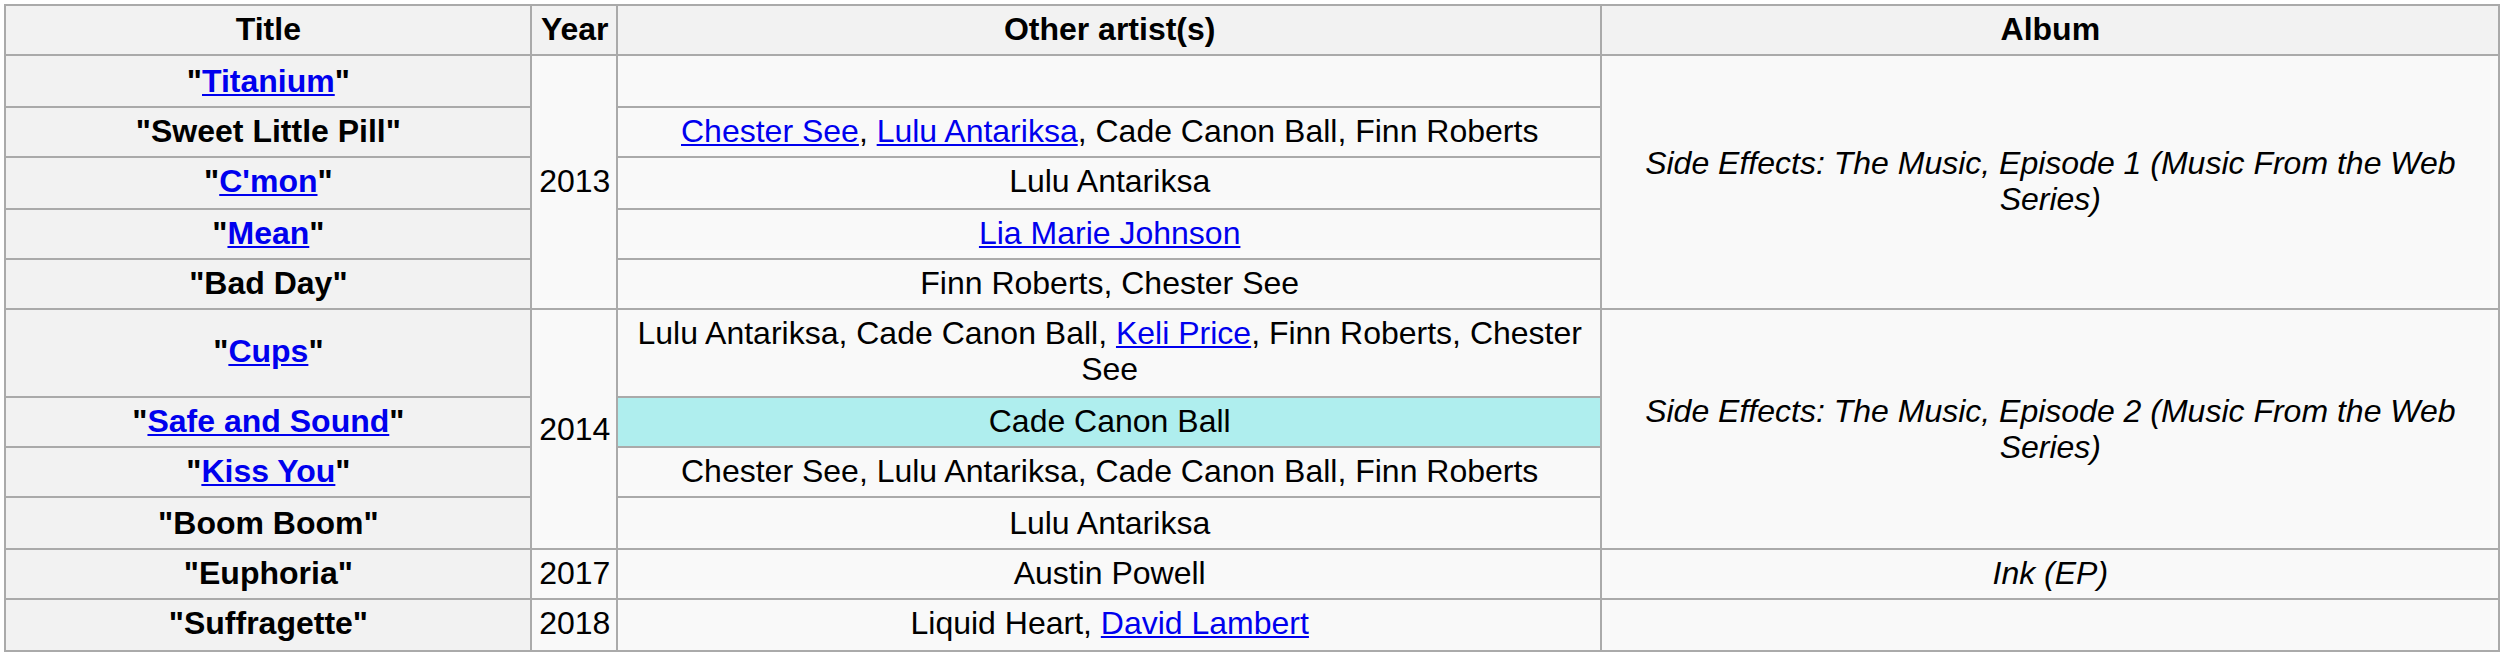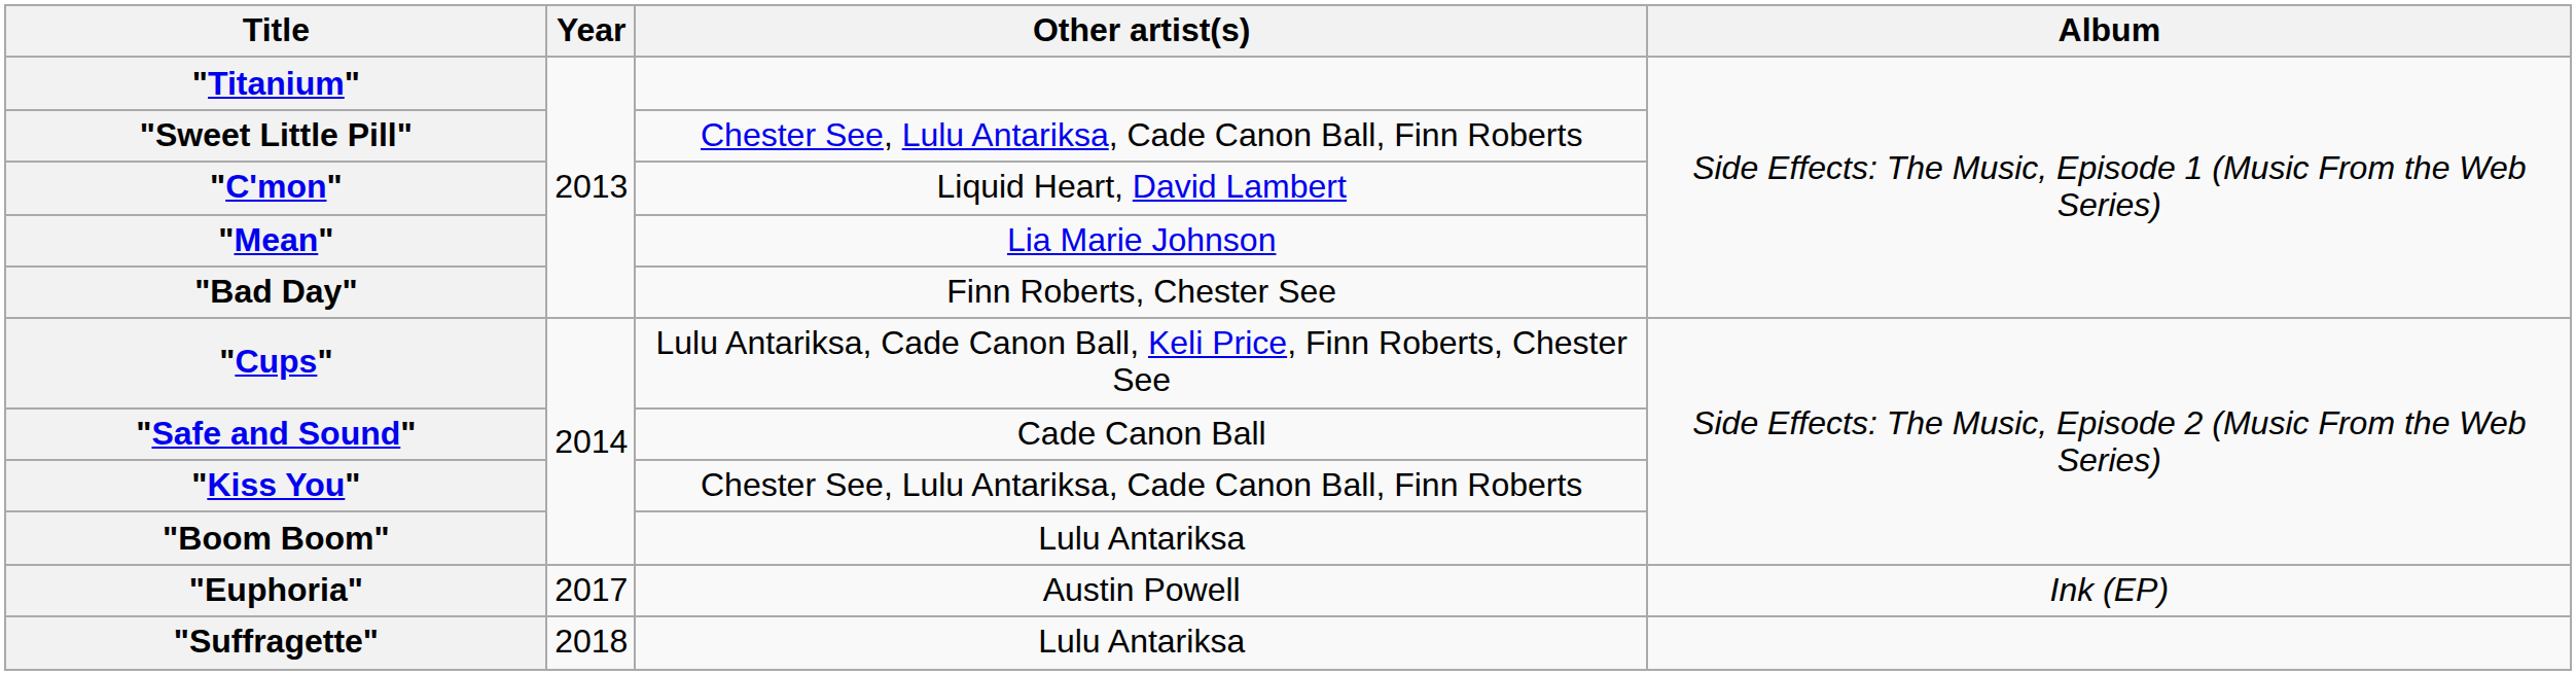 <table class="wikitable plainrowheaders" style="text-align:center;">
 <tr>
 <th scope="col" style="width:16em;">Title</th>
 <th scope="col">Year</th>
 <th scope="col">Other artist(s)</th>
 <th scope="col">Album</th>
 </tr>
 <tr>
 <th scope="row">"<a href='#'>Titanium</a>"</th>
 <td rowspan="5">2013</td>
 <td></td>
 <td rowspan="5"><em>Side Effects: The Music, Episode 1 (Music From the Web Series)</em></td>
 </tr>
 <tr>
 <th scope="row">"Sweet Little Pill"</th>
 <td><a href='#'>Chester See</a>, <a href='#'>Lulu Antariksa</a>, Cade Canon Ball, Finn Roberts</td>
 </tr>
 <tr>
 <th scope="row">"<a href='#'>C'mon</a>"</th>
-<td>Lulu Antariksa</td>
+<td>Liquid Heart, <a href='#'>David Lambert</a></td>
 </tr>
 <tr>
 <th scope="row">"<a href='#'>Mean</a>"</th>
 <td><a href='#'>Lia Marie Johnson</a></td>
 </tr>
 <tr>
 <th scope="row">"Bad Day"</th>
 <td>Finn Roberts, Chester See</td>
 </tr>
 <tr>
 <th scope="row">"<a href='#'>Cups</a>"</th>
 <td rowspan="4">2014</td>
 <td>Lulu Antariksa, Cade Canon Ball, <a href='#'>Keli Price</a>, Finn Roberts, Chester See</td>
 <td rowspan="4"><em>Side Effects: The Music, Episode 2 (Music From the Web Series)</em></td>
 </tr>
 <tr>
 <th scope="row">"<a href='#'>Safe and Sound</a>"</th>
-<td style="background: paleturquoise;">Cade Canon Ball</td>
+<td>Cade Canon Ball</td>
 </tr>
 <tr>
 <th scope="row">"<a href='#'>Kiss You</a>"</th>
 <td>Chester See, Lulu Antariksa, Cade Canon Ball, Finn Roberts</td>
 </tr>
 <tr>
 <th scope="row">"Boom Boom"</th>
 <td>Lulu Antariksa</td>
 </tr>
 <tr>
 <th scope="row">"Euphoria"</th>
 <td>2017</td>
 <td>Austin Powell</td>
 <td><em>Ink (EP)</em></td>
 </tr>
 <tr>
 <th scope="row">"Suffragette"</th>
 <td>2018</td>
-<td>Liquid Heart, <a href='#'>David Lambert</a></td>
+<td>Lulu Antariksa</td>
 <td></td>
 </tr>
 </table>
